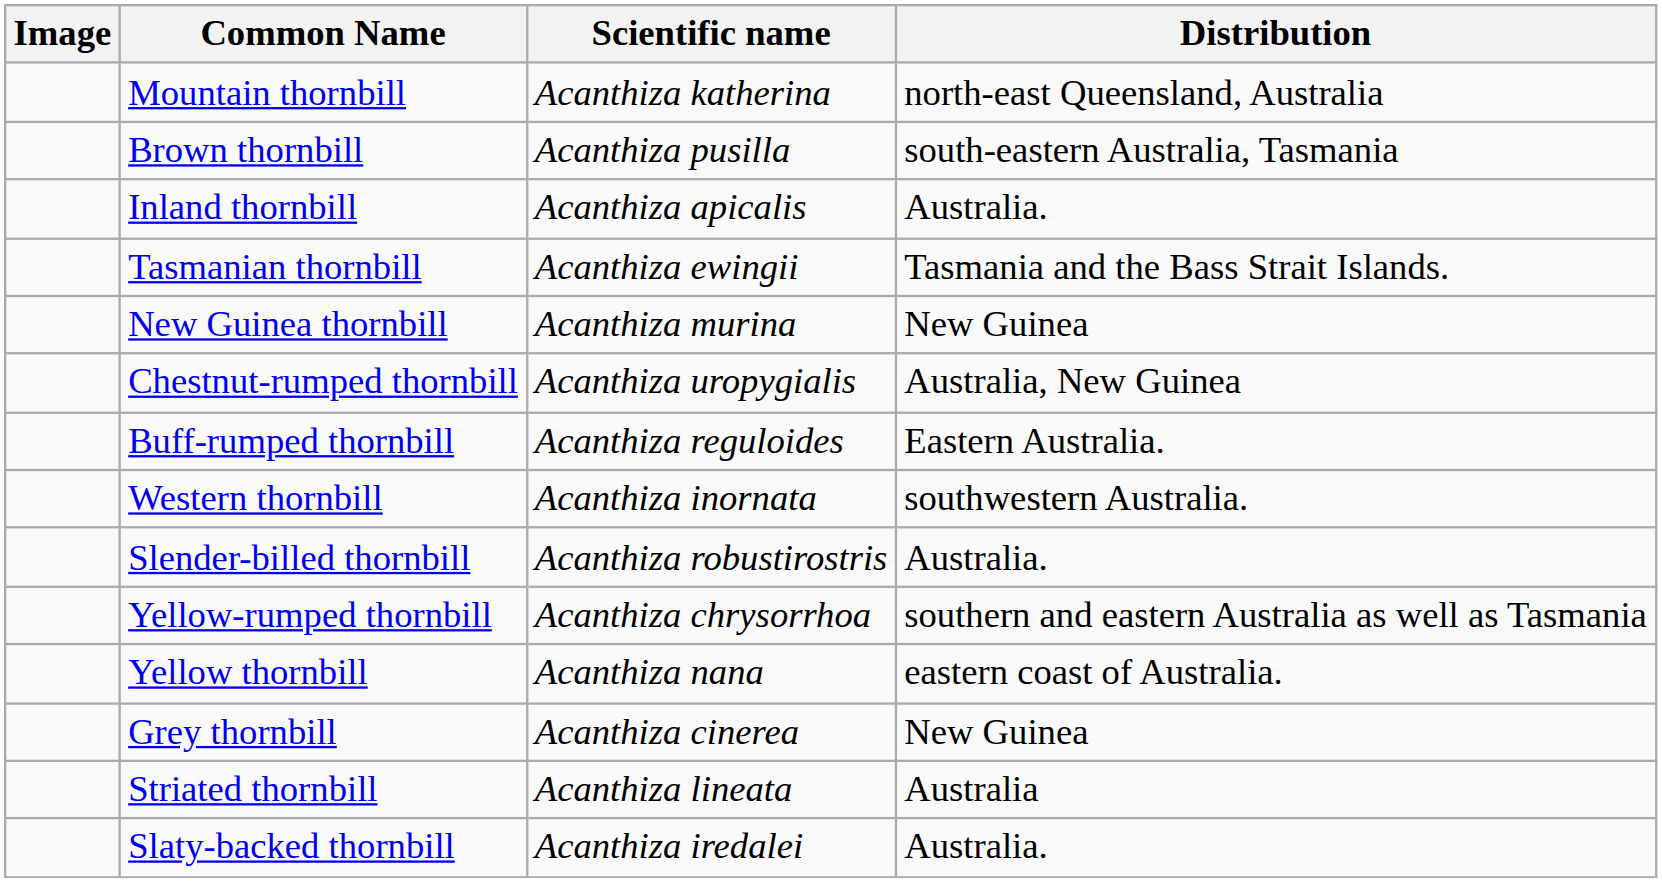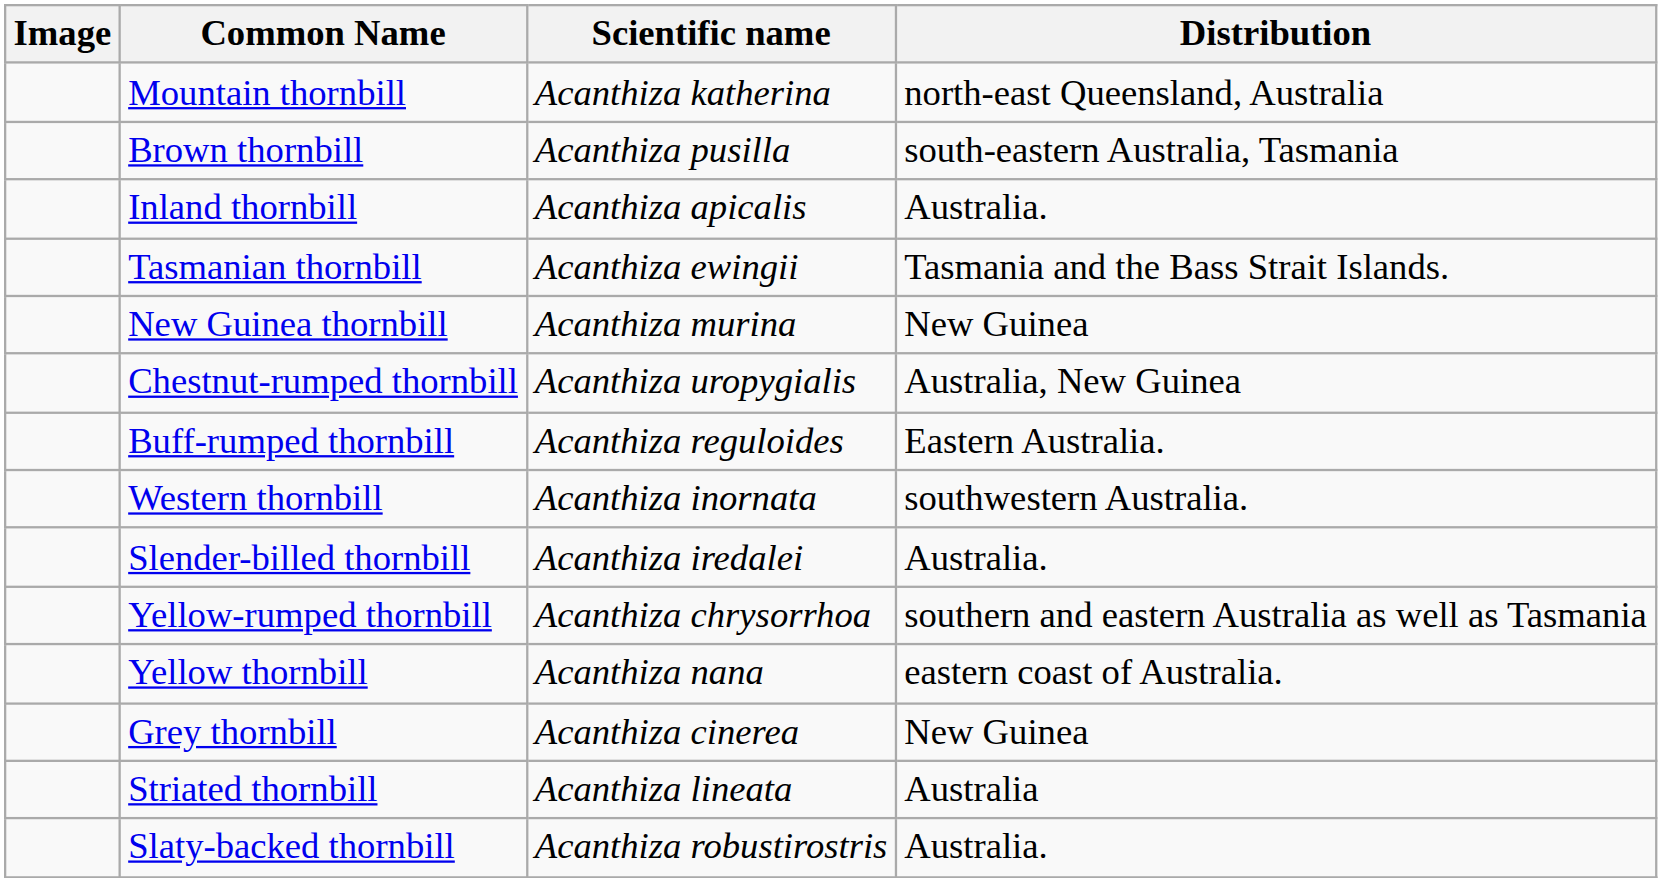 <table class="wikitable">
 <tr>
 <th>Image</th>
 <th>Common Name</th>
 <th>Scientific name</th>
 <th>Distribution</th>
 </tr>
 <tr>
 <td></td>
 <td><a href='#'>Mountain thornbill</a></td>
 <td><em>Acanthiza katherina</em></td>
 <td>north-east Queensland, Australia</td>
 </tr>
 <tr>
 <td></td>
 <td><a href='#'>Brown thornbill</a></td>
 <td><em>Acanthiza pusilla</em></td>
 <td>south-eastern Australia,  Tasmania</td>
 </tr>
 <tr>
 <td></td>
 <td><a href='#'>Inland thornbill</a></td>
 <td><em>Acanthiza apicalis</em></td>
 <td>Australia.</td>
 </tr>
 <tr>
 <td></td>
 <td><a href='#'>Tasmanian thornbill</a></td>
 <td><em>Acanthiza ewingii</em></td>
 <td>Tasmania and the Bass Strait Islands.</td>
 </tr>
 <tr>
 <td></td>
 <td><a href='#'>New Guinea thornbill</a></td>
 <td><em>Acanthiza murina</em></td>
 <td>New Guinea</td>
 </tr>
 <tr>
 <td></td>
 <td><a href='#'>Chestnut-rumped thornbill</a></td>
 <td><em>Acanthiza uropygialis</em></td>
 <td>Australia, New Guinea</td>
 </tr>
 <tr>
 <td></td>
 <td><a href='#'>Buff-rumped thornbill</a></td>
 <td><em>Acanthiza reguloides</em></td>
 <td>Eastern Australia.</td>
 </tr>
 <tr>
 <td></td>
 <td><a href='#'>Western thornbill</a></td>
 <td><em>Acanthiza inornata</em></td>
 <td>southwestern Australia.</td>
 </tr>
 <tr>
 <td></td>
 <td><a href='#'>Slender-billed thornbill</a></td>
-<td><em>Acanthiza robustirostris</em></td>
+<td><em>Acanthiza iredalei</em></td>
 <td>Australia.</td>
 </tr>
 <tr>
 <td></td>
 <td><a href='#'>Yellow-rumped thornbill</a></td>
 <td><em>Acanthiza chrysorrhoa</em></td>
 <td>southern and eastern Australia as well as Tasmania</td>
 </tr>
 <tr>
 <td></td>
 <td><a href='#'>Yellow thornbill</a></td>
 <td><em>Acanthiza nana</em></td>
 <td>eastern coast of Australia.</td>
 </tr>
 <tr>
 <td></td>
 <td><a href='#'>Grey thornbill</a></td>
 <td><em>Acanthiza cinerea</em></td>
 <td>New Guinea</td>
 </tr>
 <tr>
 <td></td>
 <td><a href='#'>Striated thornbill</a></td>
 <td><em>Acanthiza lineata</em></td>
 <td>Australia</td>
 </tr>
 <tr>
 <td></td>
 <td><a href='#'>Slaty-backed thornbill</a></td>
-<td><em>Acanthiza iredalei</em></td>
+<td><em>Acanthiza robustirostris</em></td>
 <td>Australia.</td>
 </tr>
 <tr>
 </tr>
 </table>
